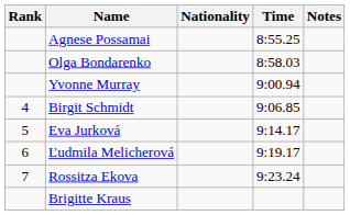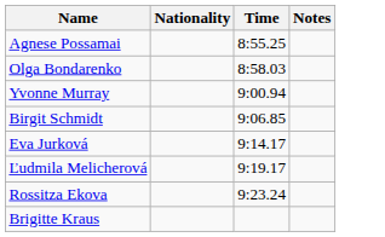 <table class="wikitable sortable" style="text-align:center">
 <tr>
-<th>Rank</th>
 <th>Name</th>
 <th>Nationality</th>
 <th>Time</th>
 <th>Notes</th>
 </tr>
 <tr>
-<td></td>
 <td align="left"><a href='#'>Agnese Possamai</a></td>
 <td align=left></td>
 <td>8:55.25</td>
 <td></td>
 </tr>
 <tr>
-<td></td>
 <td align="left"><a href='#'>Olga Bondarenko</a></td>
 <td align=left></td>
 <td>8:58.03</td>
 <td></td>
 </tr>
 <tr>
-<td></td>
 <td align="left"><a href='#'>Yvonne Murray</a></td>
 <td align=left></td>
 <td>9:00.94</td>
 <td></td>
 </tr>
 <tr>
-<td>4</td>
 <td align="left"><a href='#'>Birgit Schmidt</a></td>
 <td align=left></td>
 <td>9:06.85</td>
 <td></td>
 </tr>
 <tr>
-<td>5</td>
 <td align="left"><a href='#'>Eva Jurková</a></td>
 <td align=left></td>
 <td>9:14.17</td>
 <td></td>
 </tr>
 <tr>
-<td>6</td>
 <td align="left"><a href='#'>Ľudmila Melicherová</a></td>
 <td align=left></td>
 <td>9:19.17</td>
 <td></td>
 </tr>
 <tr>
-<td>7</td>
 <td align="left"><a href='#'>Rossitza Ekova</a></td>
 <td align=left></td>
 <td>9:23.24</td>
 <td></td>
 </tr>
 <tr>
-<td></td>
 <td align="left"><a href='#'>Brigitte Kraus</a></td>
 <td align=left></td>
 <td></td>
 <td></td>
 </tr>
 </table>
